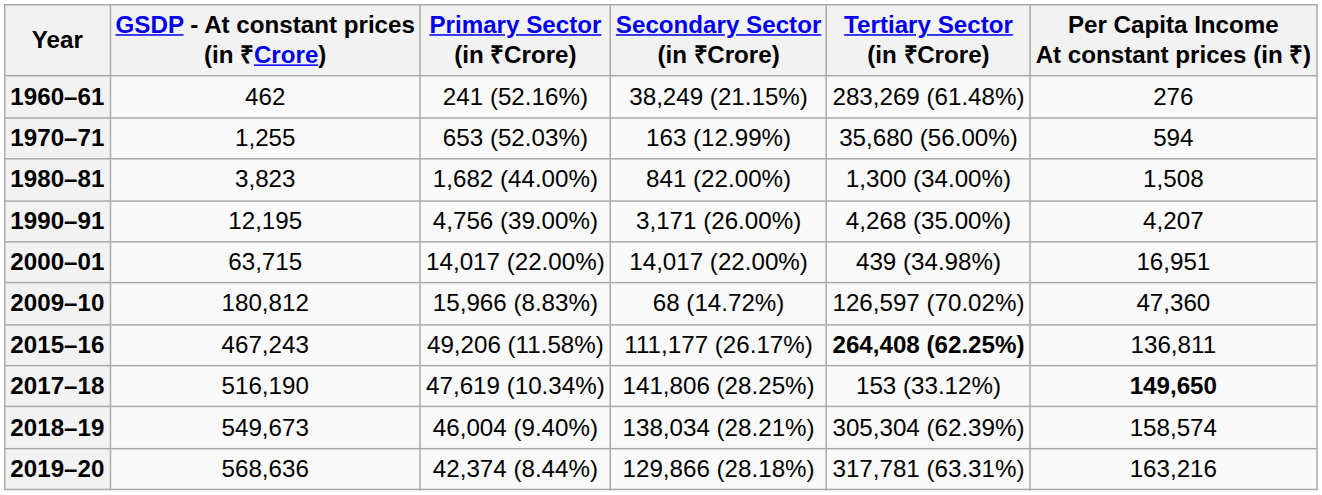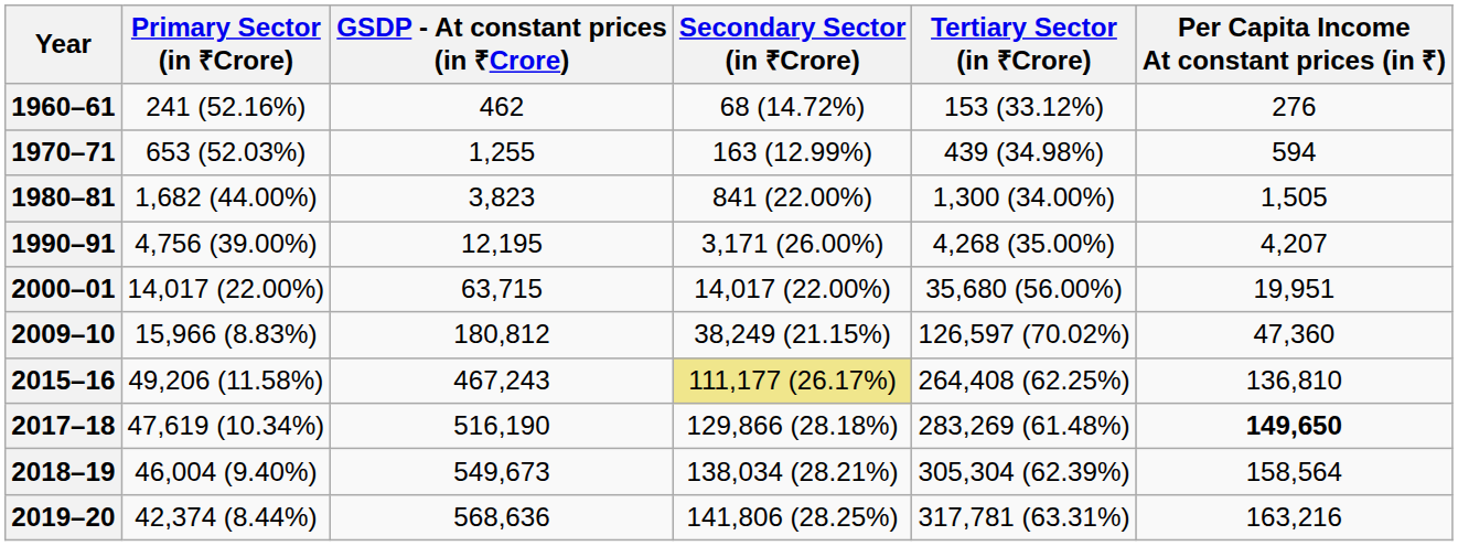 <table class="wikitable sortable" style="line-height:20px;text-align:center;">
 <tr>
 <th>Year</th>
+<th><a href='#'>Primary Sector</a><br>(in ₹Crore)</th>
 <th><a href='#'>GSDP</a> - At constant prices<br>(in ₹<a href='#'>Crore</a>)</th>
-<th><a href='#'>Primary Sector</a><br>(in ₹Crore)</th>
 <th><a href='#'>Secondary Sector</a><br>(in ₹Crore)</th>
 <th><a href='#'>Tertiary Sector</a><br>(in ₹Crore)</th>
 <th>Per Capita Income<br>At constant prices (in ₹)</th>
 </tr>
 <tr>
 <th>1960–61</th>
+<td>241 (52.16%)</td>
 <td>462</td>
-<td>241 (52.16%)</td>
-<td>38,249 (21.15%)</td>
-<td>283,269 (61.48%)</td>
+<td>68 (14.72%)</td>
+<td>153 (33.12%)</td>
 <td>276</td>
 </tr>
 <tr>
 <th>1970–71</th>
+<td>653 (52.03%)</td>
 <td>1,255</td>
-<td>653 (52.03%)</td>
 <td>163 (12.99%)</td>
-<td>35,680 (56.00%)</td>
+<td>439 (34.98%)</td>
 <td>594</td>
 </tr>
 <tr>
 <th>1980–81</th>
+<td>1,682 (44.00%)</td>
 <td>3,823</td>
-<td>1,682 (44.00%)</td>
 <td>841 (22.00%)</td>
 <td>1,300 (34.00%)</td>
-<td>1,508</td>
+<td>1,505</td>
 </tr>
 <tr>
 <th>1990–91</th>
+<td>4,756 (39.00%)</td>
 <td>12,195</td>
-<td>4,756 (39.00%)</td>
 <td>3,171 (26.00%)</td>
 <td>4,268 (35.00%)</td>
 <td>4,207</td>
 </tr>
 <tr>
 <th>2000–01</th>
+<td>14,017 (22.00%)</td>
 <td>63,715</td>
 <td>14,017 (22.00%)</td>
-<td>14,017 (22.00%)</td>
-<td>439 (34.98%)</td>
-<td>16,951</td>
+<td>35,680 (56.00%)</td>
+<td>19,951</td>
 </tr>
 <tr>
 <th>2009–10</th>
+<td>15,966 (8.83%)</td>
 <td>180,812</td>
-<td>15,966 (8.83%)</td>
-<td>68 (14.72%)</td>
+<td>38,249 (21.15%)</td>
 <td>126,597 (70.02%)</td>
 <td>47,360</td>
 </tr>
 <tr>
 <th>2015–16</th>
+<td>49,206 (11.58%)</td>
 <td>467,243</td>
-<td>49,206 (11.58%)</td>
-<td>111,177 (26.17%)</td>
-<td><strong>264,408 (62.25%)</strong></td>
-<td>136,811</td>
+<td style="background: khaki;">111,177 (26.17%)</td>
+<td>264,408 (62.25%)</td>
+<td>136,810</td>
 </tr>
 <tr>
 <th>2017–18</th>
+<td>47,619 (10.34%)</td>
 <td>516,190</td>
-<td>47,619 (10.34%)</td>
-<td>141,806 (28.25%)</td>
-<td>153 (33.12%)</td>
+<td>129,866 (28.18%)</td>
+<td>283,269 (61.48%)</td>
 <td><strong>149,650</strong></td>
 </tr>
 <tr>
 <th>2018–19</th>
+<td>46,004 (9.40%)</td>
 <td>549,673</td>
-<td>46,004 (9.40%)</td>
 <td>138,034 (28.21%)</td>
 <td>305,304 (62.39%)</td>
-<td>158,574</td>
+<td>158,564</td>
 </tr>
 <tr>
 <th>2019–20</th>
+<td>42,374 (8.44%)</td>
 <td>568,636</td>
-<td>42,374 (8.44%)</td>
-<td>129,866 (28.18%)</td>
+<td>141,806 (28.25%)</td>
 <td>317,781 (63.31%)</td>
 <td>163,216</td>
 </tr>
 </table>
